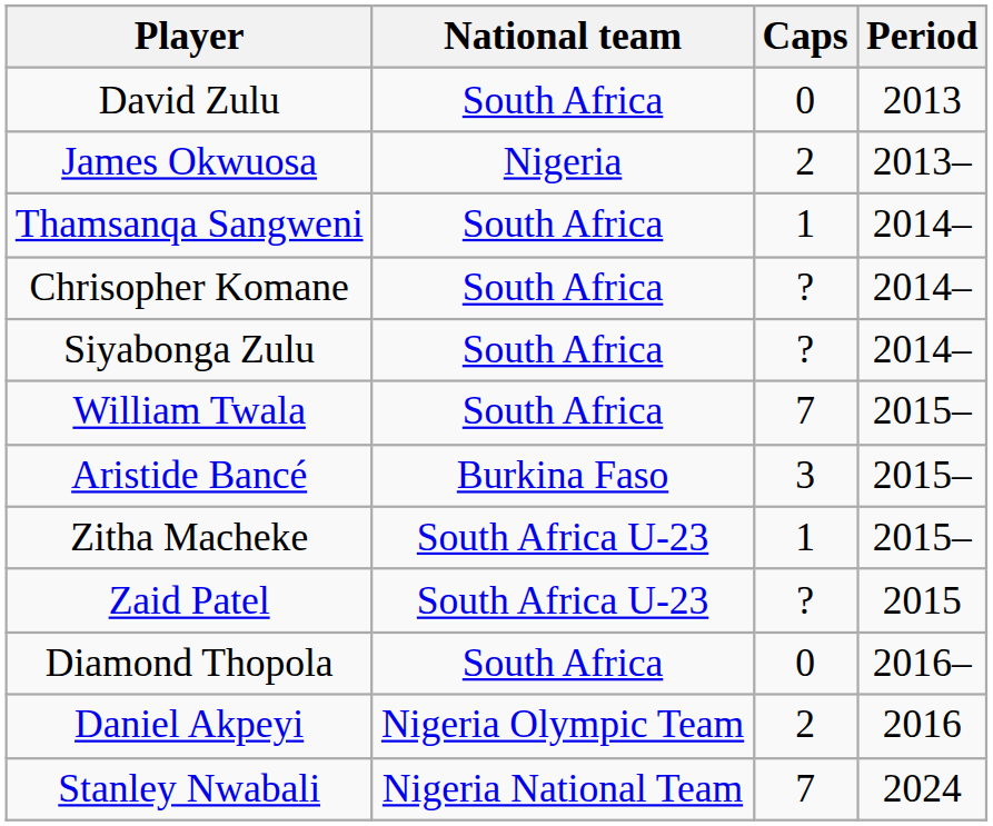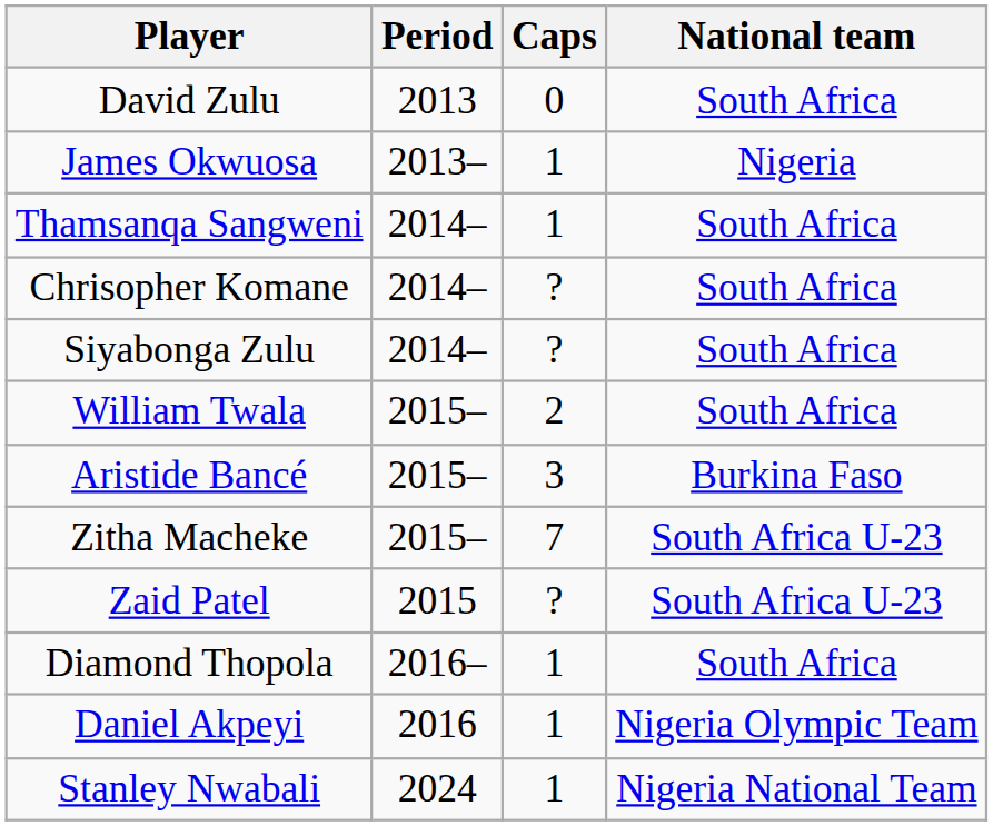 <table class="wikitable" style="text-align:center;margin-left:1em">
 <tr>
 <th>Player</th>
+<th>Period</th>
+<th>Caps</th>
 <th>National team</th>
-<th>Caps</th>
-<th>Period</th>
 </tr>
 <tr>
 <td>David Zulu</td>
+<td>2013</td>
+<td>0</td>
 <td><a href='#'>South Africa</a></td>
-<td>0</td>
-<td>2013</td>
 </tr>
 <tr>
 <td><a href='#'>James Okwuosa</a></td>
+<td>2013–</td>
+<td>1</td>
 <td><a href='#'>Nigeria</a></td>
-<td>2</td>
-<td>2013–</td>
 </tr>
 <tr>
 <td><a href='#'>Thamsanqa Sangweni</a></td>
+<td>2014–</td>
+<td>1</td>
 <td><a href='#'>South Africa</a></td>
-<td>1</td>
-<td>2014–</td>
 </tr>
 <tr>
 <td>Chrisopher Komane</td>
+<td>2014–</td>
+<td>?</td>
 <td><a href='#'>South Africa</a></td>
-<td>?</td>
-<td>2014–</td>
 </tr>
 <tr>
 <td>Siyabonga Zulu</td>
+<td>2014–</td>
+<td>?</td>
 <td><a href='#'>South Africa</a></td>
-<td>?</td>
-<td>2014–</td>
 </tr>
 <tr>
 <td><a href='#'>William Twala</a></td>
+<td>2015–</td>
+<td>2</td>
 <td><a href='#'>South Africa</a></td>
-<td>7</td>
-<td>2015–</td>
 </tr>
 <tr>
 <td><a href='#'>Aristide Bancé</a></td>
+<td>2015–</td>
+<td>3</td>
 <td><a href='#'>Burkina Faso</a></td>
-<td>3</td>
-<td>2015–</td>
 </tr>
 <tr>
 <td>Zitha Macheke</td>
+<td>2015–</td>
+<td>7</td>
 <td><a href='#'>South Africa U-23</a></td>
-<td>1</td>
-<td>2015–</td>
 </tr>
 <tr>
 <td><a href='#'>Zaid Patel</a></td>
+<td>2015</td>
+<td>?</td>
 <td><a href='#'>South Africa U-23</a></td>
-<td>?</td>
-<td>2015</td>
 </tr>
 <tr>
 <td>Diamond Thopola</td>
+<td>2016–</td>
+<td>1</td>
 <td><a href='#'>South Africa</a></td>
-<td>0</td>
-<td>2016–</td>
 </tr>
 <tr>
 <td><a href='#'>Daniel Akpeyi</a></td>
+<td>2016</td>
+<td>1</td>
 <td><a href='#'>Nigeria Olympic Team</a></td>
-<td>2</td>
-<td>2016</td>
 </tr>
 <tr>
 <td><a href='#'>Stanley Nwabali</a></td>
+<td>2024</td>
+<td>1</td>
 <td><a href='#'>Nigeria National Team</a></td>
-<td>7</td>
-<td>2024</td>
 </tr>
 </table>
